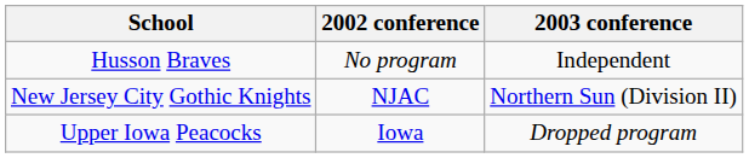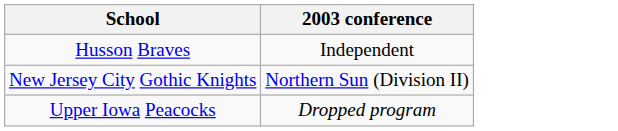 <table class="wikitable sortable">
 <tr>
 <th>School</th>
-<th>2002 conference</th>
 <th>2003 conference</th>
 </tr>
 <tr style="text-align:center;">
 <td><a href='#'>Husson</a> <a href='#'>Braves</a></td>
-<td><em>No program</em></td>
 <td>Independent</td>
 </tr>
 <tr style="text-align:center;">
 <td><a href='#'>New Jersey City</a> <a href='#'>Gothic Knights</a></td>
-<td><a href='#'>NJAC</a></td>
 <td><a href='#'>Northern Sun</a> (Division II)</td>
 </tr>
 <tr style="text-align:center;">
 <td><a href='#'>Upper Iowa</a> <a href='#'>Peacocks</a></td>
-<td><a href='#'>Iowa</a></td>
 <td><em>Dropped program</em></td>
 </tr>
 </table>
